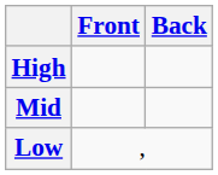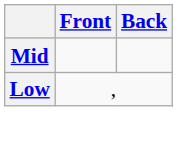 <table class="wikitable" style="text-align: center;">
 <tr>
 <th></th>
 <th><a href='#'>Front</a></th>
 <th><a href='#'>Back</a></th>
-</tr>
-<tr>
-<th><a href='#'>High</a></th>
-<td></td>
-<td></td>
 </tr>
 <tr>
 <th><a href='#'>Mid</a></th>
 <td></td>
 <td></td>
 </tr>
 <tr>
 <th><a href='#'>Low</a></th>
 <td colspan="2">, </td>
 </tr>
 </table>
